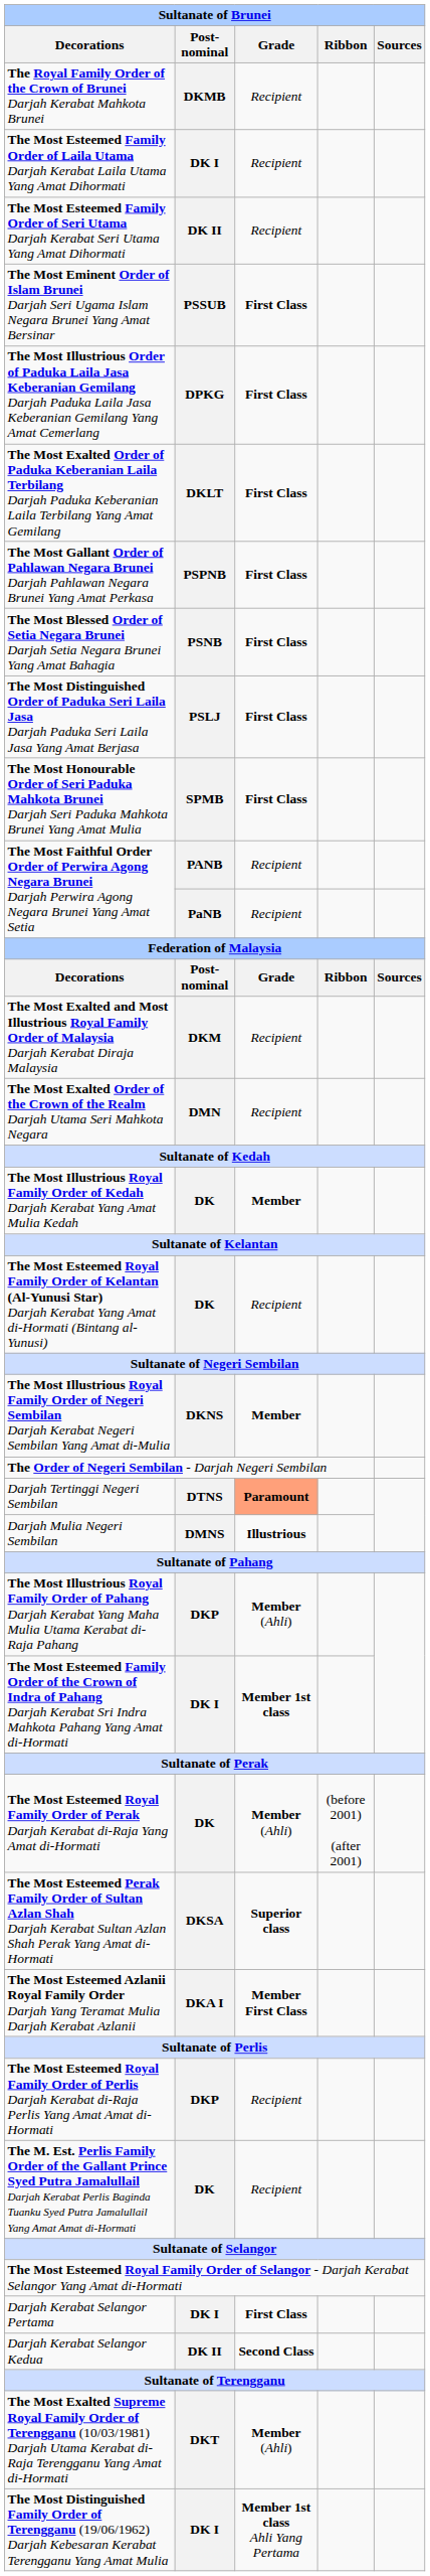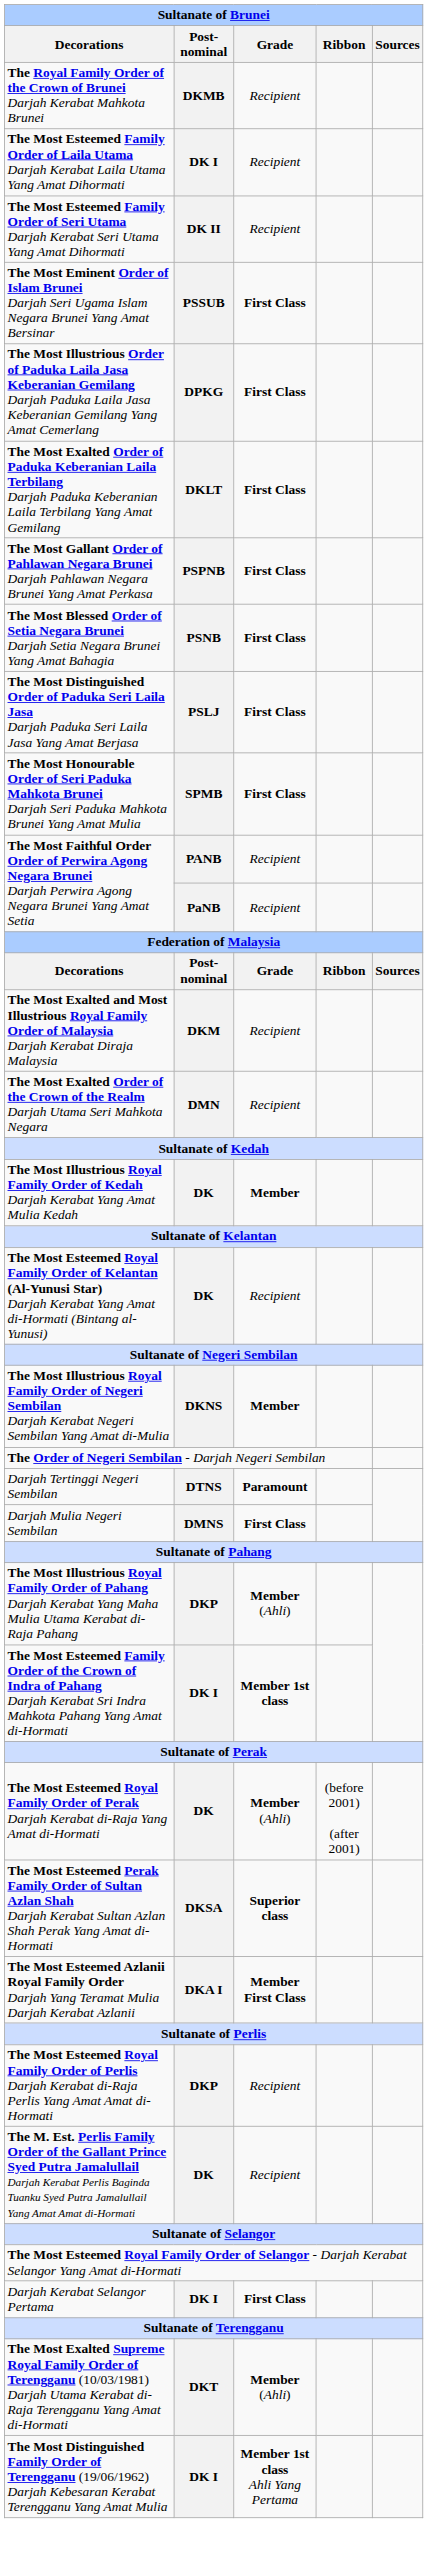 <table class="wikitable" width=80%>
 <tr>
 <th colspan="5" style="background-color:#aaccff"> Sultanate of <a href='#'>Brunei</a></th>
 </tr>
 <tr>
 <th>Decorations</th>
 <th>Post-nominal</th>
 <th>Grade</th>
 <th>Ribbon</th>
 <th>Sources</th>
 </tr>
 <tr>
 <td><strong>The <a href='#'>Royal Family Order of the Crown of Brunei</a></strong><br> <em>Darjah Kerabat Mahkota Brunei</em></td>
 <th>DKMB</th>
 <td align="center"><em>Recipient</em></td>
 <td></td>
 <td></td>
 </tr>
 <tr>
 <td><strong>The Most Esteemed <a href='#'>Family Order of Laila Utama</a></strong><br> <em>Darjah Kerabat Laila Utama Yang Amat Dihormati</em></td>
 <th>DK I</th>
 <td align="center"><em>Recipient</em></td>
 <td></td>
 <td></td>
 </tr>
 <tr>
 <td><strong>The Most Esteemed <a href='#'>Family Order of Seri Utama</a></strong><br> <em>Darjah Kerabat Seri Utama Yang Amat Dihormati</em></td>
 <th>DK II</th>
 <td align="center"><em>Recipient</em></td>
 <td></td>
 <td></td>
 </tr>
 <tr>
 <td><strong>The Most Eminent <a href='#'>Order of Islam Brunei</a></strong><br> <em>Darjah Seri Ugama Islam Negara Brunei Yang Amat Bersinar</em></td>
 <th>PSSUB</th>
 <td align="center"><strong>First Class</strong></td>
 <td></td>
 <td></td>
 </tr>
 <tr>
 <td><strong>The Most Illustrious <a href='#'>Order of Paduka Laila Jasa Keberanian Gemilang</a></strong><br> <em>Darjah Paduka Laila Jasa Keberanian Gemilang Yang Amat Cemerlang</em></td>
 <th>DPKG</th>
 <td align="center"><strong>First Class</strong></td>
 <td></td>
 <td></td>
 </tr>
 <tr>
 <td><strong>The Most Exalted <a href='#'>Order of Paduka Keberanian Laila Terbilang</a></strong><br> <em>Darjah Paduka Keberanian Laila Terbilang Yang Amat Gemilang</em></td>
 <th>DKLT</th>
 <td align="center"><strong>First Class</strong></td>
 <td></td>
 <td></td>
 </tr>
 <tr>
 <td><strong>The Most Gallant <a href='#'>Order of Pahlawan Negara Brunei</a></strong><br> <em>Darjah Pahlawan Negara Brunei Yang Amat Perkasa</em></td>
 <th>PSPNB</th>
 <td align="center"><strong>First Class</strong></td>
 <td></td>
 <td></td>
 </tr>
 <tr>
 <td><strong>The Most Blessed <a href='#'>Order of Setia Negara Brunei</a></strong><br> <em>Darjah Setia Negara Brunei Yang Amat Bahagia</em></td>
 <th>PSNB</th>
 <td align="center"><strong>First Class</strong></td>
 <td></td>
 <td></td>
 </tr>
 <tr>
 <td><strong>The Most Distinguished <a href='#'>Order of Paduka Seri Laila Jasa</a></strong><br> <em>Darjah Paduka Seri Laila Jasa Yang Amat Berjasa</em></td>
 <th>PSLJ</th>
 <td align="center"><strong>First Class</strong></td>
 <td></td>
 <td></td>
 </tr>
 <tr>
 <td><strong>The Most Honourable <a href='#'>Order of Seri Paduka Mahkota Brunei</a></strong><br> <em>Darjah Seri Paduka Mahkota Brunei Yang Amat Mulia</em></td>
 <th>SPMB</th>
 <td align="center"><strong>First Class</strong></td>
 <td></td>
 <td></td>
 </tr>
 <tr>
 <td rowspan="2"><strong>The Most Faithful Order <a href='#'>Order of Perwira Agong Negara Brunei</a></strong><br> <em>Darjah Perwira Agong Negara Brunei Yang Amat Setia</em></td>
 <th>PANB</th>
 <td align="center"><em>Recipient</em></td>
 <td></td>
 <td></td>
 </tr>
 <tr>
 <th>PaNB</th>
 <td align="center"><em>Recipient</em></td>
 <td></td>
 <td></td>
 </tr>
 <tr>
 <th colspan="5" style="background-color:#aaccff"> Federation of <a href='#'>Malaysia</a></th>
 </tr>
 <tr>
 <th>Decorations</th>
 <th>Post-nominal</th>
 <th>Grade</th>
 <th>Ribbon</th>
 <th>Sources</th>
 </tr>
 <tr>
 <td><strong>The Most Exalted and Most Illustrious <a href='#'>Royal Family Order of Malaysia</a></strong><br> <em>Darjah Kerabat Diraja Malaysia</em></td>
 <th>DKM</th>
 <td align="center"><em>Recipient</em></td>
 <td></td>
 <td></td>
 </tr>
 <tr>
 <td><strong>The Most Exalted <a href='#'>Order of the Crown of the Realm</a></strong><br> <em>Darjah Utama Seri Mahkota Negara</em></td>
 <th>DMN</th>
 <td align="center"><em>Recipient</em></td>
 <td></td>
 <td></td>
 </tr>
 <tr>
 <th colspan="5" style="background-color:#ccddff"> Sultanate of <a href='#'>Kedah</a></th>
 </tr>
 <tr>
 <td><strong>The Most Illustrious <a href='#'>Royal Family Order of Kedah</a></strong> <br> <em>Darjah Kerabat Yang Amat Mulia Kedah</em></td>
 <th>DK</th>
 <td align="center"><strong>Member</strong></td>
 <td></td>
 <td></td>
 </tr>
 <tr>
 <th colspan="5" style="background-color:#ccddff"> Sultanate of <a href='#'>Kelantan</a></th>
 </tr>
 <tr>
 <td><strong>The Most Esteemed <a href='#'>Royal Family Order of Kelantan</a> (Al-Yunusi Star)</strong> <br> <em>Darjah Kerabat Yang Amat di-Hormati (Bintang al-Yunusi)</em></td>
 <th>DK</th>
 <td align="center"><em>Recipient</em></td>
 <td></td>
 <td></td>
 </tr>
 <tr>
 <th colspan="5" style="background-color:#ccddff"> Sultanate of <a href='#'>Negeri Sembilan</a></th>
 </tr>
 <tr>
 <td><strong>The Most Illustrious <a href='#'>Royal Family Order of Negeri Sembilan</a></strong> <br> <em>Darjah Kerabat Negeri Sembilan Yang Amat di-Mulia</em></td>
 <th>DKNS</th>
 <td align="center"><strong>Member</strong></td>
 <td></td>
 <td></td>
 </tr>
 <tr>
 <td colspan="4"><strong>The <a href='#'>Order of Negeri Sembilan</a></strong> - <em>Darjah Negeri Sembilan</em></td>
 </tr>
 <tr>
 <td><em>Darjah Tertinggi Negeri Sembilan</em></td>
 <th>DTNS</th>
-<td align="center" style="background: lightsalmon;"><strong>Paramount</strong></td>
+<td align="center"><strong>Paramount</strong></td>
 <td align="center"></td>
 <td rowspan="2"></td>
 </tr>
 <tr>
 <td><em>Darjah Mulia Negeri Sembilan</em></td>
 <th>DMNS</th>
-<td align="center"><strong>Illustrious</strong></td>
+<td align="center"><strong>First Class</strong></td>
 <td align="center"></td>
 </tr>
 <tr>
 <th colspan="5" style="background-color:#ccddff"> Sultanate of <a href='#'>Pahang</a></th>
 </tr>
 <tr>
 <td><strong>The Most Illustrious <a href='#'>Royal Family Order of Pahang</a></strong> <br> <em>Darjah Kerabat Yang Maha Mulia Utama Kerabat di-Raja Pahang</em></td>
 <th>DKP</th>
 <td align="center"><strong>Member</strong> (<em>Ahli</em>)</td>
 <td></td>
 <td rowspan="2"></td>
 </tr>
 <tr>
 <td><strong>The Most Esteemed <a href='#'>Family Order of the Crown of Indra of Pahang</a></strong> <br> <em>Darjah Kerabat Sri Indra Mahkota Pahang Yang Amat di-Hormati</em></td>
 <th>DK I</th>
 <td align="center"><strong>Member 1st class</strong></td>
 <td align="center"></td>
 </tr>
 <tr>
 <th colspan="5" style="background-color:#ccddff"> Sultanate of <a href='#'>Perak</a></th>
 </tr>
 <tr>
 <td><strong>The Most Esteemed <a href='#'>Royal Family Order of Perak</a></strong> <br> <em>Darjah Kerabat di-Raja Yang Amat di-Hormati</em></td>
 <th>DK</th>
 <td align="center"><strong>Member</strong> (<em>Ahli</em>)</td>
 <td align="center"><br> (before 2001) <br> <br> (after 2001)</td>
 <td></td>
 </tr>
 <tr>
 <td><strong>The Most Esteemed <a href='#'>Perak Family Order of Sultan Azlan Shah</a></strong> <br> <em>Darjah Kerabat Sultan Azlan Shah Perak Yang Amat di-Hormati</em></td>
 <th>DKSA</th>
 <td align="center"><strong>Superior class</strong></td>
 <td align="center"></td>
 <td></td>
 </tr>
 <tr>
 <td><strong>The Most Esteemed Azlanii Royal Family Order</strong> <br> <em>Darjah Yang Teramat Mulia Darjah Kerabat Azlanii</em></td>
 <th>DKA I</th>
 <td align="center"><strong>Member First Class</strong></td>
 <td align="center"></td>
 <td></td>
 </tr>
 <tr>
 <th colspan="5" style="background-color:#ccddff"> Sultanate of <a href='#'>Perlis</a></th>
 </tr>
 <tr>
 <td><strong>The Most Esteemed <a href='#'>Royal Family Order of Perlis</a></strong> <br> <em>Darjah Kerabat di-Raja Perlis Yang Amat Amat di-Hormati</em></td>
 <th>DKP</th>
 <td align="center"><em>Recipient</em></td>
 <td align="center"></td>
 <td></td>
 </tr>
 <tr>
 <td><strong>The M. Est. <a href='#'>Perlis Family Order of the Gallant Prince Syed Putra Jamalullail</a></strong><br> <small><em>Darjah Kerabat Perlis Baginda Tuanku Syed Putra Jamalullail Yang Amat Amat di-Hormati</em></small></td>
 <th>DK</th>
 <td align="center"><em>Recipient</em></td>
 <td align="center"></td>
 <td></td>
 </tr>
 <tr>
 <th colspan="5" style="background-color:#ccddff"> Sultanate of <a href='#'>Selangor</a></th>
 </tr>
 <tr>
 <td colspan="5"><strong>The Most Esteemed <a href='#'>Royal Family Order of Selangor</a></strong> - <em>Darjah Kerabat Selangor Yang Amat di-Hormati</em></td>
 </tr>
 <tr>
 <td><em>Darjah Kerabat Selangor Pertama</em></td>
 <th>DK I</th>
 <td align="center"><strong>First Class</strong></td>
 <td align="center"></td>
 <td></td>
 </tr>
 <tr>
-<td><em>Darjah Kerabat Selangor Kedua</em></td>
-<th>DK II</th>
-<td align="center"><strong>Second Class</strong></td>
-<td align="center"></td>
-<td></td>
-</tr>
-<tr>
 <th colspan="5" style="background-color:#ccddff"> Sultanate of <a href='#'>Terengganu</a></th>
 </tr>
 <tr>
 <td><strong>The Most Exalted <a href='#'>Supreme Royal Family Order of Terengganu</a></strong> (10/03/1981)<br> <em>Darjah Utama Kerabat di-Raja Terengganu Yang Amat di-Hormati</em></td>
 <th>DKT</th>
 <td align="center"><strong>Member</strong> (<em>Ahli</em>)</td>
 <td align="center"></td>
 <td></td>
 </tr>
 <tr>
 <td><strong>The Most Distinguished <a href='#'>Family Order of Terengganu</a></strong> (19/06/1962) <br> <em>Darjah Kebesaran Kerabat Terengganu Yang Amat Mulia</em></td>
 <th>DK I</th>
 <td align="center"><strong>Member 1st class</strong> <br> <em>Ahli Yang Pertama</em></td>
 <td align="center"></td>
 <td></td>
 </tr>
 </table>
